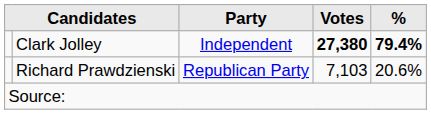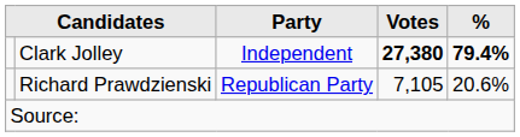 <table class=wikitable style="font-size:95%; text-align:right;">
 <tr>
 <th style="background-color:#E9E9E9" align=center colspan=2>Candidates</th>
 <th style="background-color:#E9E9E9" align=center>Party</th>
 <th style="background-color:#E9E9E9" align=center>Votes</th>
 <th style="background-color:#E9E9E9" align=center>%</th>
 </tr>
 <tr>
 <td></td>
 <td align=left>Clark Jolley</td>
 <td align=center><a href='#'>Independent</a></td>
 <td><strong>27,380</strong></td>
 <td><strong>79.4%</strong></td>
 </tr>
 <tr>
 <td></td>
 <td align=left>Richard Prawdzienski</td>
 <td align=center><a href='#'>Republican Party</a></td>
-<td>7,103</td>
+<td>7,105</td>
 <td>20.6%</td>
 </tr>
 <tr>
 <td align="left" colspan=6>Source:</td>
 </tr>
 </table>
